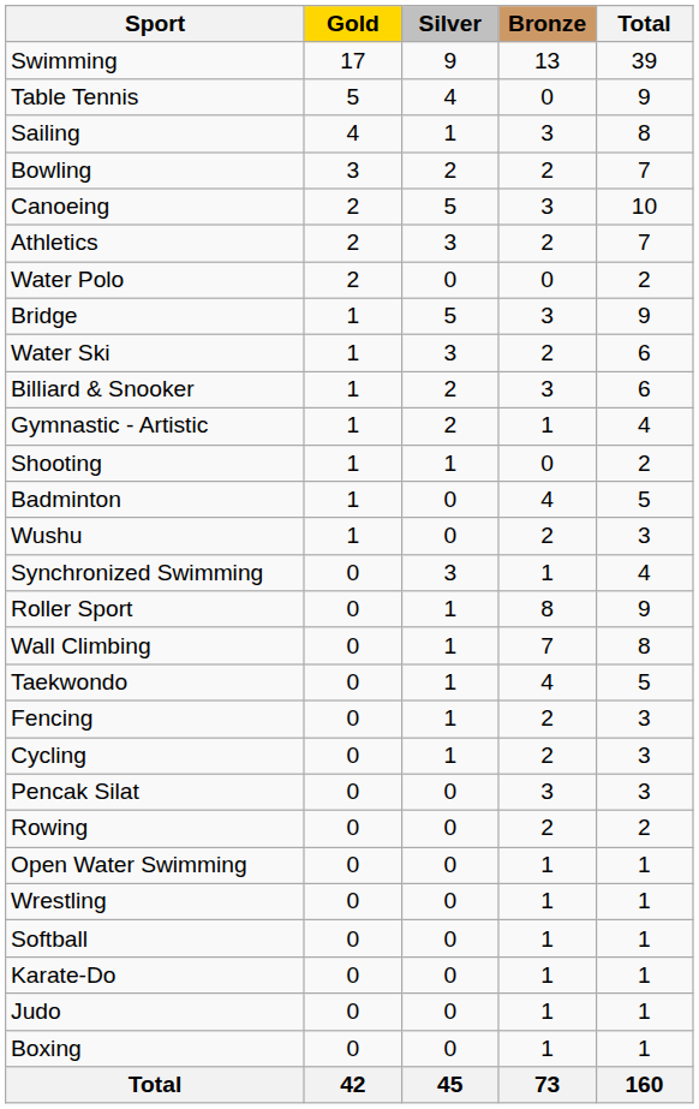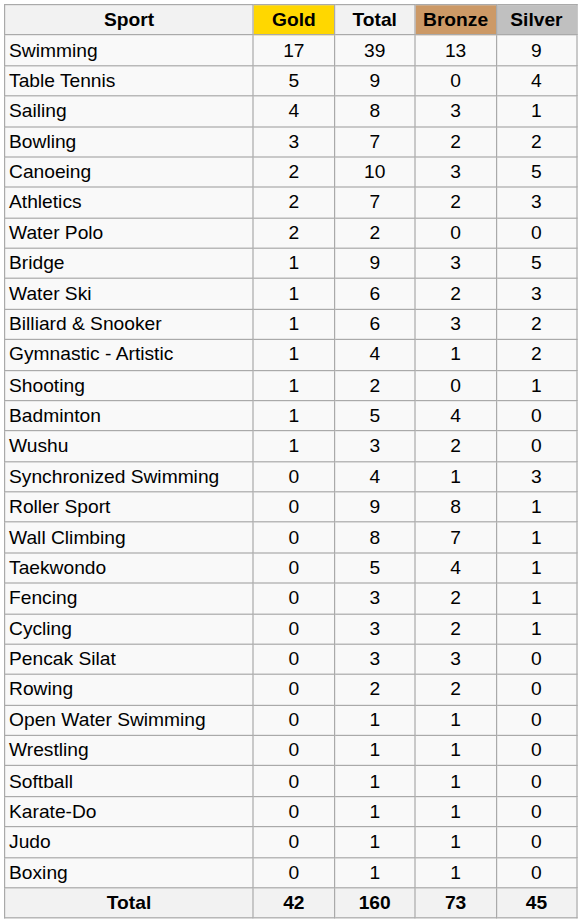 <table class="wikitable" style="text-align:center;">
 <tr>
 <th width=200>Sport</th>
 <td bgcolor=gold width=60><strong>Gold</strong></td>
+<th width=60>Total</th>
+<td bgcolor=#cc9966 width=60><strong>Bronze</strong></td>
 <td bgcolor=silver width=60><strong>Silver</strong></td>
-<td bgcolor=#cc9966 width=60><strong>Bronze</strong></td>
-<th width=60>Total</th>
 </tr>
 <tr>
 <td align=left>Swimming</td>
 <td>17</td>
+<td>39</td>
+<td>13</td>
 <td>9</td>
-<td>13</td>
-<td>39</td>
 </tr>
 <tr>
 <td align=left>Table Tennis</td>
 <td>5</td>
+<td>9</td>
+<td>0</td>
 <td>4</td>
-<td>0</td>
-<td>9</td>
 </tr>
 <tr>
 <td align=left>Sailing</td>
 <td>4</td>
+<td>8</td>
+<td>3</td>
 <td>1</td>
-<td>3</td>
-<td>8</td>
 </tr>
 <tr>
 <td align=left>Bowling</td>
 <td>3</td>
+<td>7</td>
 <td>2</td>
 <td>2</td>
-<td>7</td>
 </tr>
 <tr>
 <td align=left>Canoeing</td>
 <td>2</td>
+<td>10</td>
+<td>3</td>
 <td>5</td>
-<td>3</td>
-<td>10</td>
 </tr>
 <tr>
 <td align=left>Athletics</td>
 <td>2</td>
+<td>7</td>
+<td>2</td>
 <td>3</td>
-<td>2</td>
-<td>7</td>
 </tr>
 <tr>
 <td align=left>Water Polo</td>
 <td>2</td>
+<td>2</td>
 <td>0</td>
 <td>0</td>
-<td>2</td>
 </tr>
 <tr>
 <td align=left>Bridge</td>
 <td>1</td>
+<td>9</td>
+<td>3</td>
 <td>5</td>
-<td>3</td>
-<td>9</td>
 </tr>
 <tr>
 <td align=left>Water Ski</td>
 <td>1</td>
+<td>6</td>
+<td>2</td>
 <td>3</td>
-<td>2</td>
-<td>6</td>
 </tr>
 <tr>
 <td align=left>Billiard & Snooker</td>
 <td>1</td>
+<td>6</td>
+<td>3</td>
 <td>2</td>
-<td>3</td>
-<td>6</td>
 </tr>
 <tr>
 <td align=left>Gymnastic - Artistic</td>
 <td>1</td>
+<td>4</td>
+<td>1</td>
 <td>2</td>
-<td>1</td>
-<td>4</td>
 </tr>
 <tr>
 <td align=left>Shooting</td>
 <td>1</td>
+<td>2</td>
+<td>0</td>
 <td>1</td>
-<td>0</td>
-<td>2</td>
 </tr>
 <tr>
 <td align=left>Badminton</td>
 <td>1</td>
+<td>5</td>
+<td>4</td>
 <td>0</td>
-<td>4</td>
-<td>5</td>
 </tr>
 <tr>
 <td align=left>Wushu</td>
 <td>1</td>
+<td>3</td>
+<td>2</td>
 <td>0</td>
-<td>2</td>
-<td>3</td>
 </tr>
 <tr>
 <td align=left>Synchronized Swimming</td>
 <td>0</td>
+<td>4</td>
+<td>1</td>
 <td>3</td>
-<td>1</td>
-<td>4</td>
 </tr>
 <tr>
 <td align=left>Roller Sport</td>
 <td>0</td>
+<td>9</td>
+<td>8</td>
 <td>1</td>
-<td>8</td>
-<td>9</td>
 </tr>
 <tr>
 <td align=left>Wall Climbing</td>
 <td>0</td>
+<td>8</td>
+<td>7</td>
 <td>1</td>
-<td>7</td>
-<td>8</td>
 </tr>
 <tr>
 <td align=left>Taekwondo</td>
 <td>0</td>
+<td>5</td>
+<td>4</td>
 <td>1</td>
-<td>4</td>
-<td>5</td>
 </tr>
 <tr>
 <td align=left>Fencing</td>
 <td>0</td>
+<td>3</td>
+<td>2</td>
 <td>1</td>
-<td>2</td>
-<td>3</td>
 </tr>
 <tr>
 <td align=left>Cycling</td>
 <td>0</td>
+<td>3</td>
+<td>2</td>
 <td>1</td>
-<td>2</td>
-<td>3</td>
 </tr>
 <tr>
 <td align=left>Pencak Silat</td>
 <td>0</td>
-<td>0</td>
 <td>3</td>
 <td>3</td>
+<td>0</td>
 </tr>
 <tr>
 <td align=left>Rowing</td>
 <td>0</td>
-<td>0</td>
 <td>2</td>
 <td>2</td>
+<td>0</td>
 </tr>
 <tr>
 <td align=left>Open Water Swimming</td>
 <td>0</td>
-<td>0</td>
 <td>1</td>
 <td>1</td>
+<td>0</td>
 </tr>
 <tr>
 <td align=left>Wrestling</td>
 <td>0</td>
-<td>0</td>
 <td>1</td>
 <td>1</td>
+<td>0</td>
 </tr>
 <tr>
 <td align=left>Softball</td>
 <td>0</td>
-<td>0</td>
 <td>1</td>
 <td>1</td>
+<td>0</td>
 </tr>
 <tr>
 <td align=left>Karate-Do</td>
 <td>0</td>
-<td>0</td>
 <td>1</td>
 <td>1</td>
+<td>0</td>
 </tr>
 <tr>
 <td align=left>Judo</td>
 <td>0</td>
-<td>0</td>
 <td>1</td>
 <td>1</td>
+<td>0</td>
 </tr>
 <tr>
 <td align=left>Boxing</td>
 <td>0</td>
-<td>0</td>
 <td>1</td>
 <td>1</td>
+<td>0</td>
 </tr>
 <tr>
 <th>Total</th>
 <th>42</th>
+<th>160</th>
+<th>73</th>
 <th>45</th>
-<th>73</th>
-<th>160</th>
 </tr>
 </table>
